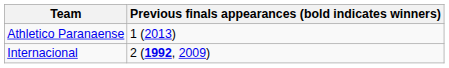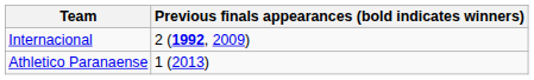 <table class="wikitable">
 <tr>
 <th>Team</th>
 <th>Previous finals appearances (bold indicates winners)</th>
 </tr>
 <tr>
+<td> <a href='#'>Internacional</a></td>
+<td>2 (<strong><a href='#'>1992</a></strong>, <a href='#'>2009</a>)</td>
+</tr>
+<tr>
 <td> <a href='#'>Athletico Paranaense</a></td>
 <td>1 (<a href='#'>2013</a>)</td>
 </tr>
-<tr>
-<td> <a href='#'>Internacional</a></td>
-<td>2 (<strong><a href='#'>1992</a></strong>, <a href='#'>2009</a>)</td>
-</tr>
 </table>
